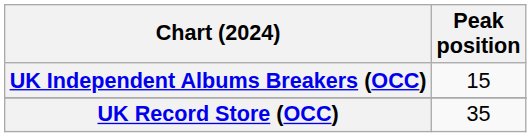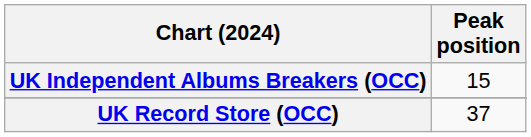 <table class="wikitable sortable plainrowheaders" style="text-align:center">
 <tr>
 <th scope="col">Chart (2024)</th>
 <th scope="col">Peak<br>position</th>
 </tr>
 <tr>
 <th scope="row"><a href='#'>UK Independent Albums Breakers</a> (<a href='#'>OCC</a>)</th>
 <td>15</td>
 </tr>
 <tr>
 </tr>
 <tr>
 <th scope="row"><a href='#'>UK Record Store</a> (<a href='#'>OCC</a>)</th>
-<td>35</td>
+<td>37</td>
 </tr>
 </table>
